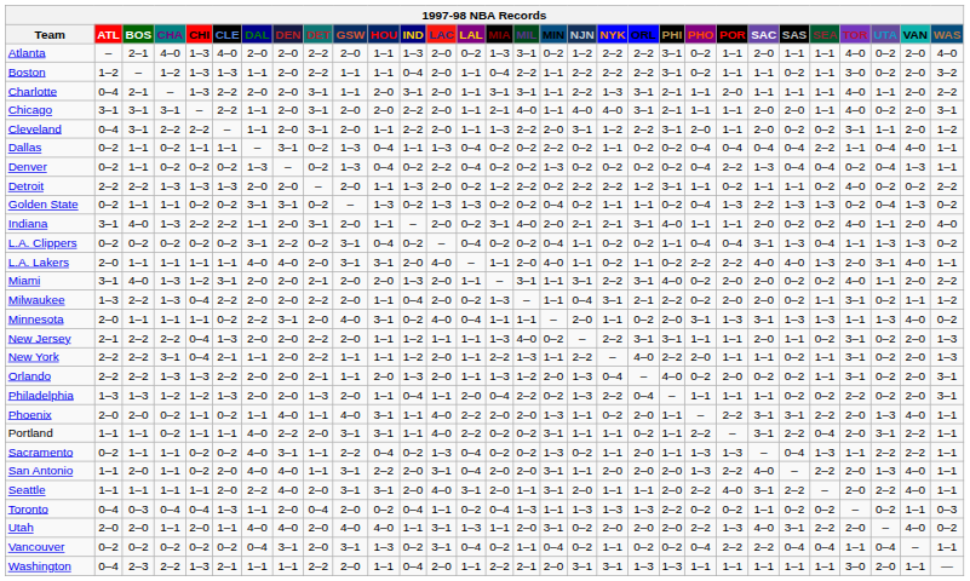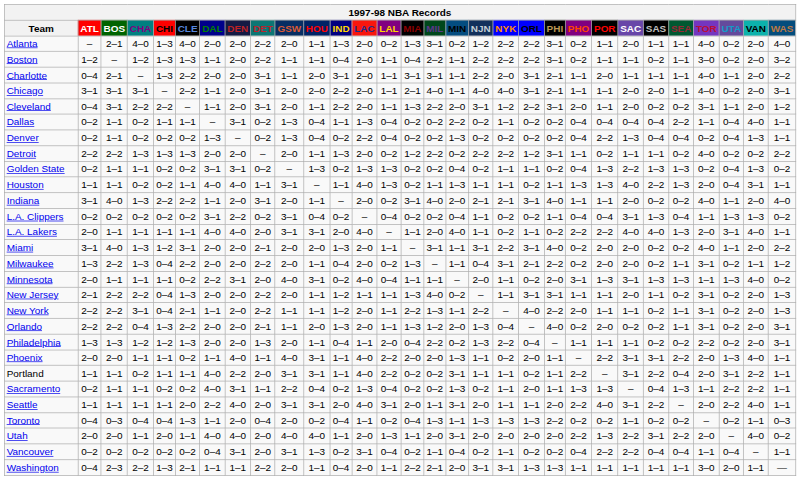 <table class="wikitable" style="font-size:90%; text-align:center;">
 <tr>
 <th colspan=30>1997-98 NBA Records</th>
 </tr>
 <tr>
 <th width=100>Team</th>
 <th style="background:#FF0000;color:#FFFFFF;width=35">ATL</th>
 <th style="background:#006400;color:#FFFFFF;width=35">BOS</th>
 <th style="background:#008080;color:#800080;width=35">CHA</th>
 <th style="background:#FF0000;color:#000000;width=35">CHI</th>
 <th style="background:#000000;color:#5787DC;width=35">CLE</th>
 <th style="background:#00008B;color:#008000;width=35">DAL</th>
 <th style="background:#141A44;color:#BC2224;width=35">DEN</th>
 <th style="background:#0C7674;color:#BB222C;width=35">DET</th>
 <th style="background:#072E63;color:#DC5A34;width=35">GSW</th>
 <th style="background:#002366;color:#FF0000;width=35">HOU</th>
 <th style="background:#000080;color:#FFD700;width=35">IND</th>
 <th style="background:#F9160D;color:#1A2E8B;width=35">LAC</th>
 <th style="background:#800080;color:#FFD700;width=35">LAL</th>
 <th style="background:#000000;color:#8B0000;width=35">MIA</th>
 <th style="background:#00471B;color:#5C378A;width=35">MIL</th>
 <th style="background:#044D80;color:#000000;width=35">MIN</th>
 <th style="background:#12305B;color:#C4CED4;width=35">NJN</th>
 <th style="background:#0000FF;color:#FF8C00;width=35">NYK</th>
 <th style="background:#0000FF;color:#000000;width=35">ORL</th>
 <th style="background:#000000;color:#BB9754;width=35">PHI</th>
 <th style="background:#800080;color:#FF4500;width=35">PHO</th>
 <th style="background:#000000;color:#FF0000;width=35">POR</th>
 <th style="background:#6846A8;color:#FFFFFF;width=35">SAC</th>
 <th style="background:#000000;color:#C0C0C0;width=35">SAS</th>
 <th style="background:#005831;color:#992634;width=35">SEA</th>
 <th style="background:#7436BF;color:#BE0F34;width=35">TOR</th>
 <th style="background:#644A9C;color:#149BC7;width=35">UTA</th>
 <th style="background:#0CB2AC;color:#000000;width=35">VAN</th>
 <th style="background:#044D7D;color:#BC7A44;width=35">WAS</th>
 </tr>
 <tr>
 <td style="text-align:left;"><a href='#'>Atlanta</a></td>
 <td>–</td>
 <td>2–1</td>
 <td>4–0</td>
 <td>1–3</td>
 <td>4–0</td>
 <td>2–0</td>
 <td>2–0</td>
 <td>2–2</td>
 <td>2–0</td>
 <td>1–1</td>
 <td>1–3</td>
 <td>2–0</td>
 <td>0–2</td>
 <td>1–3</td>
 <td>3–1</td>
 <td>0–2</td>
 <td>1–2</td>
 <td>2–2</td>
 <td>2–2</td>
 <td>3–1</td>
 <td>0–2</td>
 <td>1–1</td>
 <td>2–0</td>
 <td>1–1</td>
 <td>1–1</td>
 <td>4–0</td>
 <td>0–2</td>
 <td>2–0</td>
 <td>4–0</td>
 </tr>
 <tr>
 <td style="text-align:left;"><a href='#'>Boston</a></td>
 <td>1–2</td>
 <td>–</td>
 <td>1–2</td>
 <td>1–3</td>
 <td>1–3</td>
 <td>1–1</td>
 <td>2–0</td>
 <td>2–2</td>
 <td>1–1</td>
 <td>1–1</td>
 <td>0–4</td>
 <td>2–0</td>
 <td>1–1</td>
 <td>0–4</td>
 <td>2–2</td>
 <td>1–1</td>
 <td>2–2</td>
 <td>2–2</td>
 <td>2–2</td>
 <td>3–1</td>
 <td>0–2</td>
 <td>1–1</td>
 <td>1–1</td>
 <td>0–2</td>
 <td>1–1</td>
 <td>3–0</td>
 <td>0–2</td>
 <td>2–0</td>
 <td>3–2</td>
 </tr>
 <tr>
 <td style="text-align:left;"><a href='#'>Charlotte</a></td>
 <td>0–4</td>
 <td>2–1</td>
 <td>–</td>
 <td>1–3</td>
 <td>2–2</td>
 <td>2–0</td>
 <td>2–0</td>
 <td>3–1</td>
 <td>1–1</td>
 <td>2–0</td>
 <td>3–1</td>
 <td>2–0</td>
 <td>1–1</td>
 <td>3–1</td>
 <td>3–1</td>
 <td>1–1</td>
 <td>2–2</td>
-<td>1–3</td>
+<td>2–0</td>
 <td>3–1</td>
 <td>2–1</td>
 <td>1–1</td>
 <td>2–0</td>
 <td>1–1</td>
 <td>1–1</td>
 <td>1–1</td>
 <td>4–0</td>
 <td>1–1</td>
 <td>2–0</td>
 <td>2–2</td>
 </tr>
 <tr>
 <td style="text-align:left;"><a href='#'>Chicago</a></td>
 <td>3–1</td>
 <td>3–1</td>
 <td>3–1</td>
 <td>–</td>
 <td>2–2</td>
 <td>1–1</td>
 <td>2–0</td>
 <td>3–1</td>
 <td>2–0</td>
 <td>2–0</td>
 <td>2–2</td>
 <td>2–0</td>
 <td>1–1</td>
 <td>2–1</td>
 <td>4–0</td>
 <td>1–1</td>
 <td>4–0</td>
 <td>4–0</td>
 <td>3–1</td>
 <td>2–1</td>
 <td>1–1</td>
 <td>1–1</td>
 <td>2–0</td>
 <td>2–0</td>
 <td>1–1</td>
 <td>4–0</td>
 <td>0–2</td>
 <td>2–0</td>
 <td>3–1</td>
 </tr>
 <tr>
 <td style="text-align:left;"><a href='#'>Cleveland</a></td>
 <td>0–4</td>
 <td>3–1</td>
 <td>2–2</td>
 <td>2–2</td>
 <td>–</td>
 <td>1–1</td>
 <td>2–0</td>
 <td>3–1</td>
 <td>2–0</td>
 <td>1–1</td>
 <td>2–2</td>
 <td>2–0</td>
 <td>1–1</td>
 <td>1–3</td>
 <td>2–2</td>
 <td>2–0</td>
 <td>3–1</td>
 <td>1–2</td>
 <td>2–2</td>
 <td>3–1</td>
 <td>2–0</td>
 <td>1–1</td>
 <td>2–0</td>
 <td>0–2</td>
 <td>0–2</td>
 <td>3–1</td>
 <td>1–1</td>
 <td>2–0</td>
 <td>1–2</td>
 </tr>
 <tr>
 <td style="text-align:left;"><a href='#'>Dallas</a></td>
 <td>0–2</td>
 <td>1–1</td>
 <td>0–2</td>
 <td>1–1</td>
 <td>1–1</td>
 <td>–</td>
 <td>3–1</td>
 <td>0–2</td>
 <td>1–3</td>
 <td>0–4</td>
 <td>1–1</td>
 <td>1–3</td>
 <td>0–4</td>
 <td>0–2</td>
 <td>0–2</td>
 <td>2–2</td>
 <td>0–2</td>
 <td>1–1</td>
 <td>0–2</td>
 <td>0–2</td>
 <td>0–4</td>
 <td>0–4</td>
 <td>0–4</td>
 <td>0–4</td>
 <td>2–2</td>
 <td>1–1</td>
 <td>0–4</td>
 <td>4–0</td>
 <td>1–1</td>
 </tr>
 <tr>
 <td style="text-align:left;"><a href='#'>Denver</a></td>
 <td>0–2</td>
 <td>1–1</td>
 <td>0–2</td>
 <td>0–2</td>
 <td>0–2</td>
 <td>1–3</td>
 <td>–</td>
 <td>0–2</td>
 <td>1–3</td>
 <td>0–4</td>
 <td>0–2</td>
 <td>2–2</td>
 <td>0–4</td>
 <td>0–2</td>
 <td>0–2</td>
 <td>1–3</td>
 <td>0–2</td>
 <td>0–2</td>
 <td>0–2</td>
 <td>0–2</td>
 <td>0–4</td>
 <td>2–2</td>
 <td>1–3</td>
 <td>0–4</td>
 <td>0–4</td>
 <td>0–2</td>
 <td>0–4</td>
 <td>1–3</td>
 <td>1–1</td>
 </tr>
 <tr>
 <td style="text-align:left;"><a href='#'>Detroit</a></td>
 <td>2–2</td>
 <td>2–2</td>
 <td>1–3</td>
 <td>1–3</td>
 <td>1–3</td>
 <td>2–0</td>
 <td>2–0</td>
 <td>–</td>
 <td>2–0</td>
 <td>1–1</td>
 <td>1–3</td>
 <td>2–0</td>
 <td>0–2</td>
 <td>1–2</td>
 <td>2–2</td>
 <td>0–2</td>
 <td>2–2</td>
 <td>2–2</td>
 <td>1–2</td>
 <td>3–1</td>
 <td>1–1</td>
 <td>0–2</td>
 <td>1–1</td>
 <td>1–1</td>
 <td>0–2</td>
 <td>4–0</td>
 <td>0–2</td>
 <td>0–2</td>
 <td>2–2</td>
 </tr>
 <tr>
 <td style="text-align:left;"><a href='#'>Golden State</a></td>
 <td>0–2</td>
 <td>1–1</td>
 <td>1–1</td>
 <td>0–2</td>
 <td>0–2</td>
 <td>3–1</td>
 <td>3–1</td>
 <td>0–2</td>
 <td>–</td>
 <td>1–3</td>
 <td>0–2</td>
 <td>1–3</td>
 <td>1–3</td>
 <td>0–2</td>
 <td>0–2</td>
 <td>0–4</td>
 <td>0–2</td>
 <td>1–1</td>
 <td>1–1</td>
 <td>0–2</td>
 <td>0–4</td>
 <td>1–3</td>
 <td>2–2</td>
 <td>1–3</td>
 <td>1–3</td>
 <td>0–2</td>
 <td>0–4</td>
 <td>1–3</td>
 <td>0–2</td>
+</tr>
+<tr>
+<td style="text-align:left;"><a href='#'>Houston</a></td>
+<td>1–1</td>
+<td>1–1</td>
+<td>0–2</td>
+<td>0–2</td>
+<td>1–1</td>
+<td>4–0</td>
+<td>4–0</td>
+<td>1–1</td>
+<td>3–1</td>
+<td>–</td>
+<td>1–1</td>
+<td>4–0</td>
+<td>1–3</td>
+<td>0–2</td>
+<td>1–1</td>
+<td>1–3</td>
+<td>1–1</td>
+<td>1–1</td>
+<td>0–2</td>
+<td>1–1</td>
+<td>1–3</td>
+<td>1–3</td>
+<td>4–0</td>
+<td>2–2</td>
+<td>1–3</td>
+<td>2–0</td>
+<td>0–4</td>
+<td>3–1</td>
+<td>1–1</td>
 </tr>
 <tr>
 <td style="text-align:left;"><a href='#'>Indiana</a></td>
 <td>3–1</td>
 <td>4–0</td>
 <td>1–3</td>
 <td>2–2</td>
 <td>2–2</td>
 <td>1–1</td>
 <td>2–0</td>
 <td>3–1</td>
 <td>2–0</td>
 <td>1–1</td>
 <td>–</td>
 <td>2–0</td>
 <td>0–2</td>
 <td>3–1</td>
 <td>4–0</td>
 <td>2–0</td>
 <td>2–1</td>
 <td>2–1</td>
 <td>3–1</td>
 <td>4–0</td>
 <td>1–1</td>
 <td>1–1</td>
 <td>2–0</td>
 <td>0–2</td>
 <td>0–2</td>
 <td>4–0</td>
 <td>1–1</td>
 <td>2–0</td>
 <td>4–0</td>
 </tr>
 <tr>
 <td style="text-align:left;"><a href='#'>L.A. Clippers</a></td>
 <td>0–2</td>
 <td>0–2</td>
 <td>0–2</td>
 <td>0–2</td>
 <td>0–2</td>
 <td>3–1</td>
 <td>2–2</td>
 <td>0–2</td>
 <td>3–1</td>
 <td>0–4</td>
 <td>0–2</td>
 <td>–</td>
 <td>0–4</td>
 <td>0–2</td>
 <td>0–2</td>
 <td>0–4</td>
 <td>1–1</td>
 <td>0–2</td>
 <td>0–2</td>
 <td>1–1</td>
 <td>0–4</td>
 <td>0–4</td>
 <td>3–1</td>
 <td>1–3</td>
 <td>0–4</td>
 <td>1–1</td>
 <td>1–3</td>
 <td>1–3</td>
 <td>0–2</td>
 </tr>
 <tr>
 <td style="text-align:left;"><a href='#'>L.A. Lakers</a></td>
 <td>2–0</td>
 <td>1–1</td>
 <td>1–1</td>
 <td>1–1</td>
 <td>1–1</td>
 <td>4–0</td>
 <td>4–0</td>
 <td>2–0</td>
 <td>3–1</td>
 <td>3–1</td>
 <td>2–0</td>
 <td>4–0</td>
 <td>–</td>
 <td>1–1</td>
 <td>2–0</td>
 <td>4–0</td>
 <td>1–1</td>
 <td>0–2</td>
 <td>1–1</td>
 <td>0–2</td>
 <td>2–2</td>
 <td>2–2</td>
 <td>4–0</td>
 <td>4–0</td>
 <td>1–3</td>
 <td>2–0</td>
 <td>3–1</td>
 <td>4–0</td>
 <td>1–1</td>
 </tr>
 <tr>
 <td style="text-align:left;"><a href='#'>Miami</a></td>
 <td>3–1</td>
 <td>4–0</td>
 <td>1–3</td>
 <td>1–2</td>
 <td>3–1</td>
 <td>2–0</td>
 <td>2–0</td>
 <td>2–1</td>
 <td>2–0</td>
 <td>2–0</td>
 <td>1–3</td>
 <td>2–0</td>
 <td>1–1</td>
 <td>–</td>
 <td>3–1</td>
 <td>1–1</td>
 <td>3–1</td>
 <td>2–2</td>
 <td>3–1</td>
 <td>4–0</td>
 <td>0–2</td>
 <td>2–0</td>
 <td>2–0</td>
 <td>0–2</td>
 <td>0–2</td>
 <td>4–0</td>
 <td>1–1</td>
 <td>2–0</td>
 <td>2–2</td>
 </tr>
 <tr>
 <td style="text-align:left;"><a href='#'>Milwaukee</a></td>
 <td>1–3</td>
 <td>2–2</td>
 <td>1–3</td>
 <td>0–4</td>
 <td>2–2</td>
 <td>2–0</td>
 <td>2–0</td>
 <td>2–2</td>
 <td>2–0</td>
 <td>1–1</td>
 <td>0–4</td>
 <td>2–0</td>
 <td>0–2</td>
 <td>1–3</td>
 <td>–</td>
 <td>1–1</td>
 <td>0–4</td>
 <td>3–1</td>
 <td>2–1</td>
 <td>2–2</td>
 <td>0–2</td>
 <td>2–0</td>
 <td>2–0</td>
 <td>0–2</td>
 <td>1–1</td>
 <td>3–1</td>
 <td>0–2</td>
 <td>1–1</td>
 <td>1–2</td>
 </tr>
 <tr>
 <td style="text-align:left;"><a href='#'>Minnesota</a></td>
 <td>2–0</td>
 <td>1–1</td>
 <td>1–1</td>
 <td>1–1</td>
 <td>0–2</td>
 <td>2–2</td>
 <td>3–1</td>
 <td>2–0</td>
 <td>4–0</td>
 <td>3–1</td>
 <td>0–2</td>
 <td>4–0</td>
 <td>0–4</td>
 <td>1–1</td>
 <td>1–1</td>
 <td>–</td>
 <td>2–0</td>
 <td>1–1</td>
 <td>0–2</td>
 <td>2–0</td>
 <td>3–1</td>
 <td>1–3</td>
 <td>3–1</td>
 <td>1–3</td>
 <td>1–3</td>
 <td>1–1</td>
 <td>1–3</td>
 <td>4–0</td>
 <td>0–2</td>
 </tr>
 <tr>
 <td style="text-align:left;"><a href='#'>New Jersey</a></td>
 <td>2–1</td>
 <td>2–2</td>
 <td>2–2</td>
 <td>0–4</td>
 <td>1–3</td>
 <td>2–0</td>
 <td>2–0</td>
 <td>2–2</td>
 <td>2–0</td>
 <td>1–1</td>
 <td>1–2</td>
 <td>1–1</td>
 <td>1–1</td>
 <td>1–3</td>
 <td>4–0</td>
 <td>0–2</td>
 <td>–</td>
-<td>2–2</td>
+<td>1–1</td>
 <td>3–1</td>
 <td>3–1</td>
 <td>1–1</td>
 <td>1–1</td>
 <td>2–0</td>
 <td>1–1</td>
 <td>0–2</td>
 <td>3–1</td>
 <td>0–2</td>
 <td>2–0</td>
 <td>1–3</td>
 </tr>
 <tr>
 <td style="text-align:left;"><a href='#'>New York</a></td>
 <td>2–2</td>
 <td>2–2</td>
 <td>3–1</td>
 <td>0–4</td>
 <td>2–1</td>
 <td>1–1</td>
 <td>2–0</td>
 <td>2–2</td>
 <td>1–1</td>
 <td>1–1</td>
 <td>1–2</td>
 <td>2–0</td>
 <td>1–1</td>
 <td>2–2</td>
 <td>1–3</td>
 <td>1–1</td>
 <td>2–2</td>
 <td>–</td>
 <td>4–0</td>
 <td>2–2</td>
 <td>2–0</td>
 <td>1–1</td>
 <td>1–1</td>
 <td>0–2</td>
 <td>1–1</td>
 <td>3–1</td>
 <td>0–2</td>
 <td>2–0</td>
 <td>1–3</td>
 </tr>
 <tr>
 <td style="text-align:left;"><a href='#'>Orlando</a></td>
 <td>2–2</td>
 <td>2–2</td>
-<td>1–3</td>
+<td>0–4</td>
 <td>1–3</td>
 <td>2–2</td>
 <td>2–0</td>
 <td>2–0</td>
 <td>2–1</td>
 <td>1–1</td>
 <td>2–0</td>
 <td>1–3</td>
 <td>2–0</td>
 <td>1–1</td>
 <td>1–3</td>
 <td>1–2</td>
 <td>2–0</td>
 <td>1–3</td>
 <td>0–4</td>
 <td>–</td>
 <td>4–0</td>
 <td>0–2</td>
 <td>2–0</td>
 <td>0–2</td>
 <td>0–2</td>
 <td>1–1</td>
 <td>3–1</td>
 <td>0–2</td>
 <td>2–0</td>
 <td>3–1</td>
 </tr>
 <tr>
 <td style="text-align:left;"><a href='#'>Philadelphia</a></td>
 <td>1–3</td>
 <td>1–3</td>
 <td>1–2</td>
 <td>1–2</td>
 <td>1–3</td>
 <td>2–0</td>
 <td>2–0</td>
 <td>1–3</td>
 <td>2–0</td>
 <td>1–1</td>
 <td>0–4</td>
 <td>1–1</td>
 <td>2–0</td>
 <td>0–4</td>
 <td>2–2</td>
 <td>0–2</td>
 <td>1–3</td>
 <td>2–2</td>
 <td>0–4</td>
 <td>–</td>
 <td>1–1</td>
 <td>1–1</td>
 <td>1–1</td>
 <td>0–2</td>
 <td>0–2</td>
 <td>2–2</td>
 <td>0–2</td>
 <td>2–0</td>
 <td>3–1</td>
 </tr>
 <tr>
 <td style="text-align:left;"><a href='#'>Phoenix</a></td>
 <td>2–0</td>
 <td>2–0</td>
-<td>0–2</td>
+<td>1–1</td>
 <td>1–1</td>
 <td>0–2</td>
 <td>1–1</td>
 <td>4–0</td>
 <td>1–1</td>
 <td>4–0</td>
 <td>3–1</td>
 <td>1–1</td>
 <td>4–0</td>
 <td>2–2</td>
 <td>2–0</td>
 <td>2–0</td>
 <td>1–3</td>
 <td>1–1</td>
 <td>0–2</td>
 <td>2–0</td>
 <td>1–1</td>
 <td>–</td>
 <td>2–2</td>
 <td>3–1</td>
 <td>3–1</td>
 <td>2–2</td>
 <td>2–0</td>
 <td>1–3</td>
 <td>4–0</td>
 <td>1–1</td>
 </tr>
 <tr>
 <td style="text-align:left;">Portland</td>
 <td>1–1</td>
 <td>1–1</td>
 <td>0–2</td>
 <td>1–1</td>
 <td>1–1</td>
 <td>4–0</td>
 <td>2–2</td>
 <td>2–0</td>
 <td>3–1</td>
 <td>3–1</td>
 <td>1–1</td>
 <td>4–0</td>
 <td>2–2</td>
 <td>0–2</td>
 <td>0–2</td>
 <td>3–1</td>
 <td>1–1</td>
 <td>1–1</td>
 <td>0–2</td>
 <td>1–1</td>
 <td>2–2</td>
 <td>–</td>
 <td>3–1</td>
 <td>2–2</td>
 <td>0–4</td>
 <td>2–0</td>
 <td>3–1</td>
 <td>2–2</td>
 <td>1–1</td>
 </tr>
 <tr>
 <td style="text-align:left;"><a href='#'>Sacramento</a></td>
 <td>0–2</td>
 <td>1–1</td>
 <td>1–1</td>
 <td>0–2</td>
 <td>0–2</td>
 <td>4–0</td>
 <td>3–1</td>
 <td>1–1</td>
 <td>2–2</td>
 <td>0–4</td>
 <td>0–2</td>
 <td>1–3</td>
 <td>0–4</td>
 <td>0–2</td>
 <td>0–2</td>
 <td>1–3</td>
 <td>0–2</td>
 <td>1–1</td>
 <td>2–0</td>
 <td>1–1</td>
 <td>1–3</td>
 <td>1–3</td>
 <td>–</td>
 <td>0–4</td>
 <td>1–3</td>
 <td>1–1</td>
 <td>2–2</td>
 <td>2–2</td>
 <td>1–1</td>
 </tr>
 <tr>
-<td style="text-align:left;"><a href='#'>San Antonio</a></td>
-<td>1–1</td>
-<td>2–0</td>
-<td>1–1</td>
-<td>0–2</td>
-<td>2–0</td>
-<td>4–0</td>
-<td>4–0</td>
-<td>1–1</td>
-<td>3–1</td>
-<td>2–2</td>
-<td>2–0</td>
-<td>3–1</td>
-<td>0–4</td>
-<td>2–0</td>
-<td>2–0</td>
-<td>3–1</td>
-<td>1–1</td>
-<td>2–0</td>
-<td>2–0</td>
-<td>2–0</td>
-<td>1–3</td>
-<td>2–2</td>
-<td>4–0</td>
-<td>–</td>
-<td>2–2</td>
-<td>2–0</td>
-<td>1–3</td>
-<td>4–0</td>
-<td>1–1</td>
-</tr>
-<tr>
 <td style="text-align:left;"><a href='#'>Seattle</a></td>
 <td>1–1</td>
 <td>1–1</td>
 <td>1–1</td>
 <td>1–1</td>
 <td>2–0</td>
 <td>2–2</td>
 <td>4–0</td>
 <td>2–0</td>
 <td>3–1</td>
 <td>3–1</td>
 <td>2–0</td>
 <td>4–0</td>
 <td>3–1</td>
 <td>2–0</td>
 <td>1–1</td>
 <td>3–1</td>
 <td>2–0</td>
 <td>1–1</td>
 <td>1–1</td>
 <td>2–0</td>
 <td>2–2</td>
 <td>4–0</td>
 <td>3–1</td>
 <td>2–2</td>
 <td>–</td>
 <td>2–0</td>
 <td>2–2</td>
 <td>4–0</td>
 <td>1–1</td>
 </tr>
 <tr>
 <td style="text-align:left;"><a href='#'>Toronto</a></td>
 <td>0–4</td>
 <td>0–3</td>
 <td>0–4</td>
 <td>0–4</td>
 <td>1–3</td>
 <td>1–1</td>
 <td>2–0</td>
 <td>0–4</td>
 <td>2–0</td>
 <td>0–2</td>
 <td>0–4</td>
 <td>1–1</td>
 <td>0–2</td>
 <td>0–4</td>
 <td>1–3</td>
 <td>1–1</td>
 <td>1–3</td>
 <td>1–3</td>
 <td>1–3</td>
 <td>2–2</td>
 <td>0–2</td>
 <td>0–2</td>
 <td>1–1</td>
 <td>0–2</td>
 <td>0–2</td>
 <td>–</td>
 <td>0–2</td>
 <td>1–1</td>
 <td>0–3</td>
 </tr>
 <tr>
 <td style="text-align:left;"><a href='#'>Utah</a></td>
 <td>2–0</td>
 <td>2–0</td>
 <td>1–1</td>
 <td>2–0</td>
 <td>1–1</td>
 <td>4–0</td>
 <td>4–0</td>
 <td>2–0</td>
 <td>4–0</td>
 <td>4–0</td>
 <td>1–1</td>
-<td>3–1</td>
+<td>2–0</td>
 <td>1–3</td>
 <td>1–1</td>
 <td>2–0</td>
 <td>3–1</td>
-<td>0–2</td>
+<td>2–0</td>
 <td>2–0</td>
 <td>2–0</td>
 <td>2–0</td>
 <td>2–2</td>
 <td>1–3</td>
-<td>4–0</td>
+<td>2–2</td>
 <td>3–1</td>
 <td>2–2</td>
 <td>2–0</td>
 <td>–</td>
 <td>4–0</td>
 <td>0–2</td>
 </tr>
 <tr>
 <td style="text-align:left;"><a href='#'>Vancouver</a></td>
 <td>0–2</td>
 <td>0–2</td>
 <td>0–2</td>
 <td>0–2</td>
 <td>0–2</td>
 <td>0–4</td>
 <td>3–1</td>
 <td>2–0</td>
 <td>3–1</td>
 <td>1–3</td>
 <td>0–2</td>
 <td>3–1</td>
 <td>0–4</td>
 <td>0–2</td>
 <td>1–1</td>
 <td>0–4</td>
 <td>0–2</td>
 <td>1–1</td>
 <td>0–2</td>
 <td>0–2</td>
 <td>0–4</td>
 <td>2–2</td>
 <td>2–2</td>
 <td>0–4</td>
 <td>0–4</td>
 <td>1–1</td>
 <td>0–4</td>
 <td>–</td>
 <td>1–1</td>
 </tr>
 <tr>
 <td style="text-align:left;"><a href='#'>Washington</a></td>
 <td>0–4</td>
 <td>2–3</td>
 <td>2–2</td>
 <td>1–3</td>
 <td>2–1</td>
 <td>1–1</td>
 <td>1–1</td>
 <td>2–2</td>
 <td>2–0</td>
 <td>1–1</td>
 <td>0–4</td>
 <td>2–0</td>
 <td>1–1</td>
 <td>2–2</td>
 <td>2–1</td>
 <td>2–0</td>
 <td>3–1</td>
 <td>3–1</td>
 <td>1–3</td>
 <td>1–3</td>
 <td>1–1</td>
 <td>1–1</td>
 <td>1–1</td>
 <td>1–1</td>
 <td>1–1</td>
 <td>3–0</td>
 <td>2–0</td>
 <td>1–1</td>
 <td>—</td>
 </tr>
 </table>
